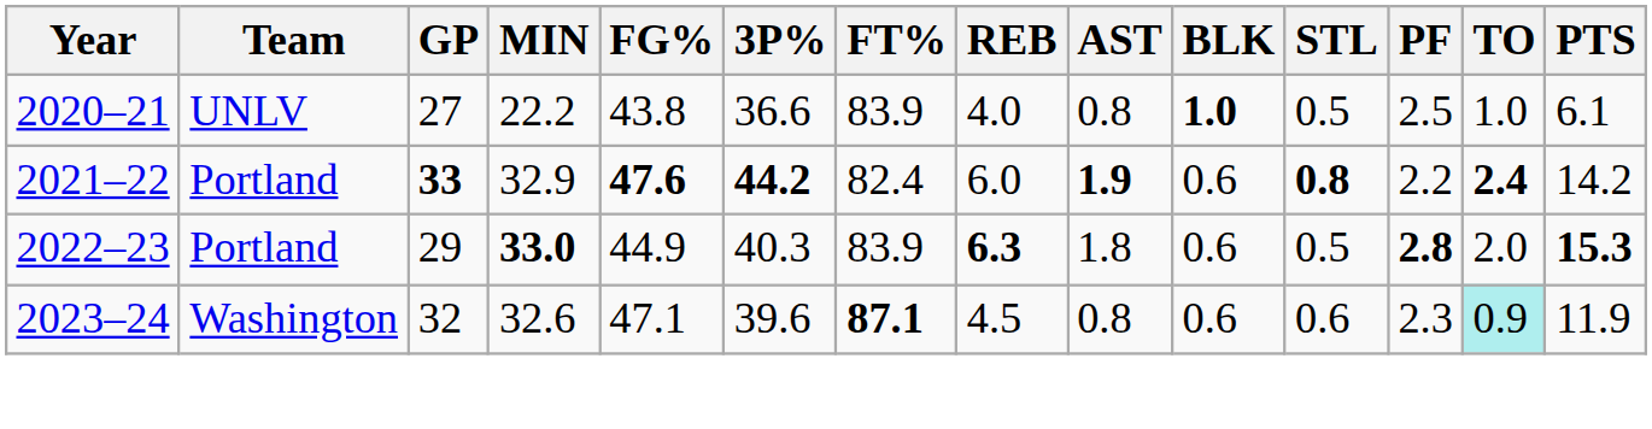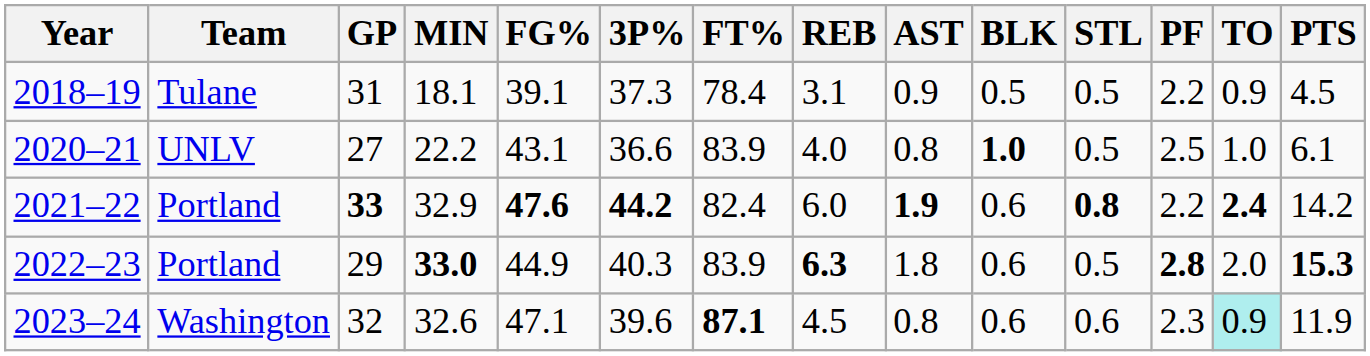 <table class="wikitable">
 <tr>
 <th>Year</th>
 <th>Team</th>
 <th>GP</th>
 <th>MIN</th>
 <th>FG%</th>
 <th>3P%</th>
 <th>FT%</th>
 <th>REB</th>
 <th>AST</th>
 <th>BLK</th>
 <th>STL</th>
 <th>PF</th>
 <th>TO</th>
 <th>PTS</th>
 </tr>
 <tr>
+<td><a href='#'>2018–19</a></td>
+<td><a href='#'>Tulane</a></td>
+<td>31</td>
+<td>18.1</td>
+<td>39.1</td>
+<td>37.3</td>
+<td>78.4</td>
+<td>3.1</td>
+<td>0.9</td>
+<td>0.5</td>
+<td>0.5</td>
+<td>2.2</td>
+<td>0.9</td>
+<td>4.5</td>
+</tr>
+<tr>
 <td><a href='#'>2020–21</a></td>
 <td><a href='#'>UNLV</a></td>
 <td>27</td>
 <td>22.2</td>
-<td>43.8</td>
+<td>43.1</td>
 <td>36.6</td>
 <td>83.9</td>
 <td>4.0</td>
 <td>0.8</td>
 <td><strong>1.0</strong></td>
 <td>0.5</td>
 <td>2.5</td>
 <td>1.0</td>
 <td>6.1</td>
 </tr>
 <tr>
 <td><a href='#'>2021–22</a></td>
 <td><a href='#'>Portland</a></td>
 <td><strong>33</strong></td>
 <td>32.9</td>
 <td><strong>47.6</strong></td>
 <td><strong>44.2</strong></td>
 <td>82.4</td>
 <td>6.0</td>
 <td><strong>1.9</strong></td>
 <td>0.6</td>
 <td><strong>0.8</strong></td>
 <td>2.2</td>
 <td><strong>2.4</strong></td>
 <td>14.2</td>
 </tr>
 <tr>
 <td><a href='#'>2022–23</a></td>
 <td><a href='#'>Portland</a></td>
 <td>29</td>
 <td><strong>33.0</strong></td>
 <td>44.9</td>
 <td>40.3</td>
 <td>83.9</td>
 <td><strong>6.3</strong></td>
 <td>1.8</td>
 <td>0.6</td>
 <td>0.5</td>
 <td><strong>2.8</strong></td>
 <td>2.0</td>
 <td><strong>15.3</strong></td>
 </tr>
 <tr>
 <td><a href='#'>2023–24</a></td>
 <td><a href='#'>Washington</a></td>
 <td>32</td>
 <td>32.6</td>
 <td>47.1</td>
 <td>39.6</td>
 <td><strong>87.1</strong></td>
 <td>4.5</td>
 <td>0.8</td>
 <td>0.6</td>
 <td>0.6</td>
 <td>2.3</td>
 <td style="background: paleturquoise;">0.9</td>
 <td>11.9</td>
 </tr>
 </table>
